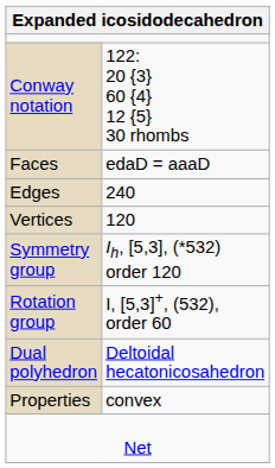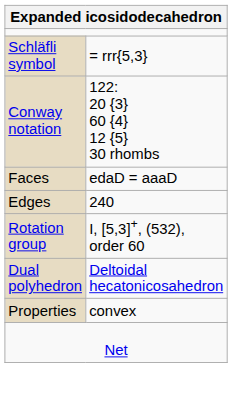 <table class="wikitable" bgcolor="#ffffff" cellpadding="5" align="right" style="margin-left:10px" width="240">
 <tr>
 <th bgcolor=#e7dcc3 colspan=2>Expanded icosidodecahedron</th>
 </tr>
 <tr>
 <td colspan=2 align=center></td>
+</tr>
+<tr>
+<td bgcolor=#e7dcc3><a href='#'>Schläfli symbol</a></td>
+<td> = rrr{5,3}</td>
 </tr>
 <tr>
 <td bgcolor=#e7dcc3><a href='#'>Conway notation</a></td>
 <td>122:<br>20 {3}<br>60 {4}<br>12 {5}<br>30 rhombs</td>
 </tr>
 <tr>
 <td bgcolor=#e7dcc3>Faces</td>
 <td>edaD = aaaD</td>
 </tr>
 <tr>
 <td bgcolor=#e7dcc3>Edges</td>
 <td>240</td>
-</tr>
-<tr>
-<td bgcolor=#e7dcc3>Vertices</td>
-<td>120</td>
-</tr>
-<tr>
-<td bgcolor=#e7dcc3><a href='#'>Symmetry group</a></td>
-<td><em>I</em><sub><em>h</em></sub>, [5,3], (*532) order 120</td>
 </tr>
 <tr>
 <td bgcolor=#e7dcc3><a href='#'>Rotation group</a></td>
 <td>I, [5,3]<sup>+</sup>, (532), order 60</td>
 </tr>
 <tr>
 <td bgcolor=#e7dcc3><a href='#'>Dual polyhedron</a></td>
 <td><a href='#'>Deltoidal hecatonicosahedron</a></td>
 </tr>
 <tr>
 <td bgcolor=#e7dcc3>Properties</td>
 <td>convex</td>
 </tr>
 <tr>
 <td colspan=2 align=center><br><a href='#'>Net</a></td>
 </tr>
 </table>
